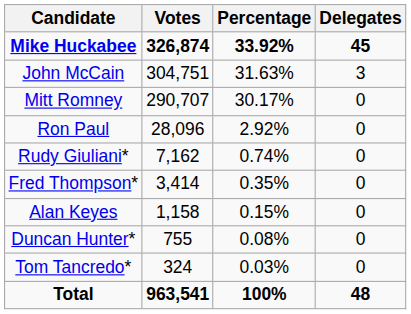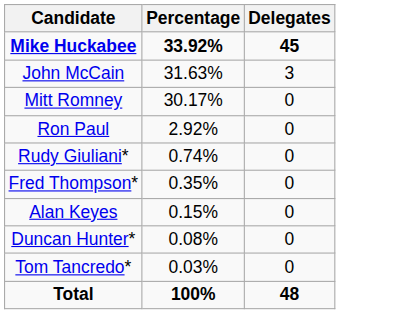 <table class="wikitable" style="text-align:center;">
 <tr>
 <th>Candidate</th>
-<th>Votes</th>
 <th>Percentage</th>
 <th>Delegates</th>
 </tr>
 <tr>
 <td><strong><a href='#'>Mike Huckabee</a></strong></td>
-<td><strong>326,874</strong></td>
 <td><strong>33.92%</strong></td>
 <td><strong>45</strong></td>
 </tr>
 <tr>
 <td><a href='#'>John McCain</a></td>
-<td>304,751</td>
 <td>31.63%</td>
 <td>3</td>
 </tr>
 <tr>
 <td><a href='#'>Mitt Romney</a></td>
-<td>290,707</td>
 <td>30.17%</td>
 <td>0</td>
 </tr>
 <tr>
 <td><a href='#'>Ron Paul</a></td>
-<td>28,096</td>
 <td>2.92%</td>
 <td>0</td>
 </tr>
 <tr>
 <td><a href='#'>Rudy Giuliani</a>*</td>
-<td>7,162</td>
 <td>0.74%</td>
 <td>0</td>
 </tr>
 <tr>
 <td><a href='#'>Fred Thompson</a>*</td>
-<td>3,414</td>
 <td>0.35%</td>
 <td>0</td>
 </tr>
 <tr>
 <td><a href='#'>Alan Keyes</a></td>
-<td>1,158</td>
 <td>0.15%</td>
 <td>0</td>
 </tr>
 <tr>
 <td><a href='#'>Duncan Hunter</a>*</td>
-<td>755</td>
 <td>0.08%</td>
 <td>0</td>
 </tr>
 <tr>
 <td><a href='#'>Tom Tancredo</a>*</td>
-<td>324</td>
 <td>0.03%</td>
 <td>0</td>
 </tr>
 <tr>
 <td><strong>Total</strong></td>
-<td><strong>963,541</strong></td>
 <td><strong>100%</strong></td>
 <td><strong>48</strong></td>
 </tr>
 </table>
